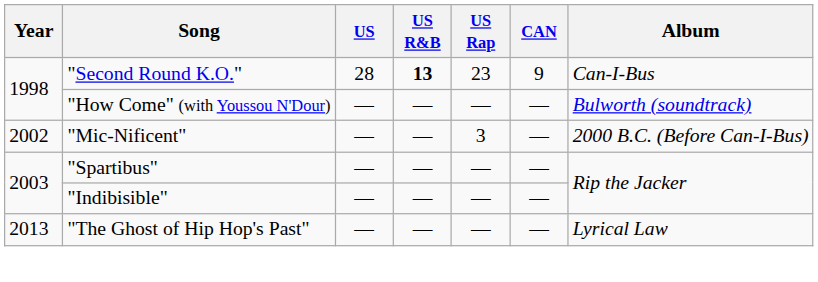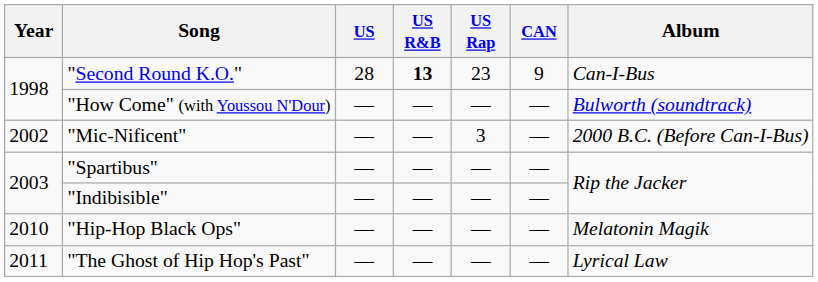 <table class="wikitable">
 <tr>
 <th align="center" width="40">Year</th>
 <th align="left">Song</th>
 <th align="center" width="40"><small><a href='#'>US</a></small></th>
 <th align="center" width="40"><small><a href='#'>US R&B</a></small></th>
 <th align="center" width="40"><small><a href='#'>US Rap</a></small></th>
 <th align="center" width="40"><small><a href='#'>CAN</a></small></th>
 <th align="left">Album</th>
 </tr>
 <tr>
 <td rowspan="2">1998</td>
 <td align="left">"<a href='#'>Second Round K.O.</a>"</td>
 <td align="center">28</td>
 <td align="center"><strong>13</strong></td>
 <td align="center">23</td>
 <td align="center">9</td>
 <td><em>Can-I-Bus</em></td>
 </tr>
 <tr>
 <td align="left">"How Come" <small>(with <a href='#'>Youssou N'Dour</a>)</small></td>
 <td align="center">—</td>
 <td align="center">—</td>
 <td align="center">—</td>
 <td align="center">—</td>
 <td><em><a href='#'>Bulworth (soundtrack)</a></em></td>
 </tr>
 <tr>
 <td>2002</td>
 <td align="left">"Mic-Nificent"</td>
 <td align="center">—</td>
 <td align="center">—</td>
 <td align="center">3</td>
 <td align="center">—</td>
 <td><em>2000 B.C. (Before Can-I-Bus)</em></td>
 </tr>
 <tr>
 <td rowspan="2">2003</td>
 <td align="left">"Spartibus"</td>
 <td align="center">—</td>
 <td align="center">—</td>
 <td align="center">—</td>
 <td align="center">—</td>
 <td rowspan="2"><em>Rip the Jacker</em></td>
 </tr>
 <tr>
 <td align="left">"Indibisible"</td>
 <td align="center">—</td>
 <td align="center">—</td>
 <td align="center">—</td>
 <td align="center">—</td>
 </tr>
 <tr>
-<td>2013</td>
+<td>2010</td>
+<td align="left">"Hip-Hop Black Ops"</td>
+<td align="center">—</td>
+<td align="center">—</td>
+<td align="center">—</td>
+<td align="center">—</td>
+<td><em>Melatonin Magik</em></td>
+</tr>
+<tr>
+<td>2011</td>
 <td align="left">"The Ghost of Hip Hop's Past"</td>
 <td align="center">—</td>
 <td align="center">—</td>
 <td align="center">—</td>
 <td align="center">—</td>
 <td><em>Lyrical Law</em></td>
 </tr>
 </table>
